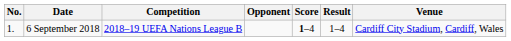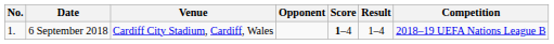 <table class="wikitable">
 <tr>
 <th>No.</th>
 <th>Date</th>
-<th>Competition</th>
+<th>Venue</th>
 <th>Opponent</th>
 <th>Score</th>
 <th>Result</th>
-<th>Venue</th>
+<th>Competition</th>
 </tr>
 <tr>
 <td>1.</td>
 <td>6 September 2018</td>
-<td><a href='#'>2018–19 UEFA Nations League B</a></td>
+<td><a href='#'>Cardiff City Stadium</a>, <a href='#'>Cardiff</a>, Wales</td>
 <td></td>
 <td align=center><strong>1</strong>–4</td>
 <td align=center>1–4</td>
-<td><a href='#'>Cardiff City Stadium</a>, <a href='#'>Cardiff</a>, Wales</td>
+<td><a href='#'>2018–19 UEFA Nations League B</a></td>
 </tr>
 </table>
